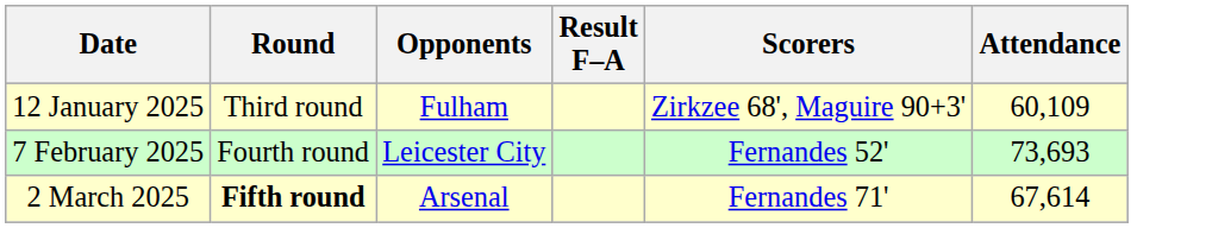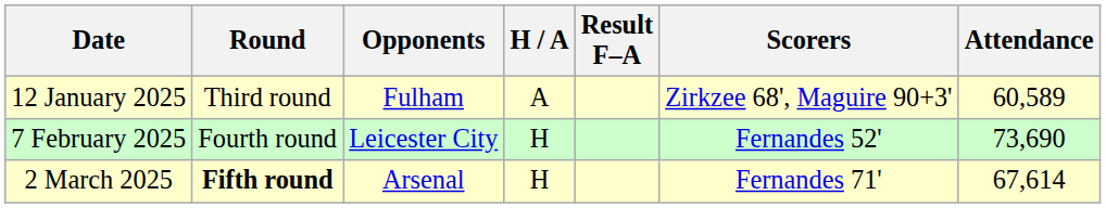 <table class="wikitable" style="text-align:center">
 <tr>
 <th>Date</th>
 <th>Round</th>
 <th>Opponents</th>
+<th>H / A</th>
 <th>Result<br>F–A</th>
 <th>Scorers</th>
 <th>Attendance</th>
 </tr>
 <tr bgcolor="#ffffcc">
 <td>12 January 2025</td>
 <td>Third round</td>
 <td><a href='#'>Fulham</a></td>
+<td>A</td>
 <td> <br></td>
 <td><a href='#'>Zirkzee</a> 68', <a href='#'>Maguire</a> 90+3'</td>
-<td>60,109</td>
+<td>60,589</td>
 </tr>
 <tr bgcolor="#ccffcc">
 <td>7 February 2025</td>
 <td>Fourth round</td>
 <td><a href='#'>Leicester City</a></td>
+<td>H</td>
 <td></td>
 <td><a href='#'>Fernandes</a> 52'</td>
-<td>73,693</td>
+<td>73,690</td>
 </tr>
 <tr bgcolor="#ffffcc">
 <td>2 March 2025</td>
 <td><strong>Fifth round</strong></td>
 <td><a href='#'>Arsenal</a></td>
+<td>H</td>
 <td> <br></td>
 <td><a href='#'>Fernandes</a> 71'</td>
 <td>67,614</td>
 </tr>
 </table>
